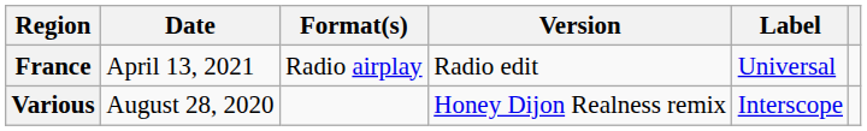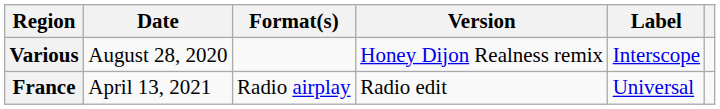 <table class="wikitable plainrowheaders">
 <tr>
 <th scope="col">Region</th>
 <th scope="col">Date</th>
 <th scope="col">Format(s)</th>
 <th scope="col">Version</th>
 <th scope="col">Label</th>
 <th scope="col"></th>
 </tr>
 <tr>
+<th scope="row">Various</th>
+<td>August 28, 2020</td>
+<td></td>
+<td><a href='#'>Honey Dijon</a> Realness remix</td>
+<td><a href='#'>Interscope</a></td>
+<td style="text-align:center;"></td>
+</tr>
+<tr>
 <th scope="row">France</th>
 <td>April 13, 2021</td>
 <td>Radio <a href='#'>airplay</a></td>
 <td>Radio edit</td>
 <td><a href='#'>Universal</a></td>
 <td style="text-align:center;"></td>
 </tr>
-<tr>
-<th scope="row">Various</th>
-<td>August 28, 2020</td>
-<td></td>
-<td><a href='#'>Honey Dijon</a> Realness remix</td>
-<td><a href='#'>Interscope</a></td>
-<td style="text-align:center;"></td>
-</tr>
 </table>
